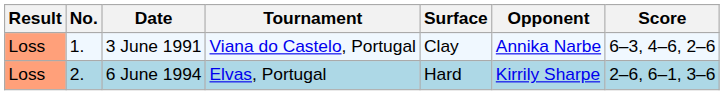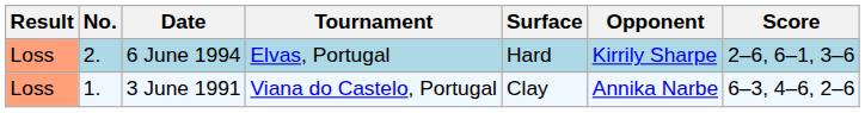 <table class="sortable wikitable" style=font-size:97%>
 <tr>
 <th>Result</th>
 <th>No.</th>
 <th>Date</th>
 <th>Tournament</th>
 <th>Surface</th>
 <th>Opponent</th>
 <th>Score</th>
 </tr>
+<tr bgcolor="lightblue">
+<td style="background:#ffa07a;">Loss</td>
+<td>2.</td>
+<td>6 June 1994</td>
+<td><a href='#'>Elvas</a>, Portugal</td>
+<td>Hard</td>
+<td> <a href='#'>Kirrily Sharpe</a></td>
+<td>2–6, 6–1, 3–6</td>
+</tr>
 <tr style="background:#f0f8ff;">
 <td style="background:#ffa07a;">Loss</td>
 <td>1.</td>
 <td>3 June 1991</td>
 <td><a href='#'>Viana do Castelo</a>, Portugal</td>
 <td>Clay</td>
 <td> <a href='#'>Annika Narbe</a></td>
 <td>6–3, 4–6, 2–6</td>
 </tr>
-<tr bgcolor="lightblue">
-<td style="background:#ffa07a;">Loss</td>
-<td>2.</td>
-<td>6 June 1994</td>
-<td><a href='#'>Elvas</a>, Portugal</td>
-<td>Hard</td>
-<td> <a href='#'>Kirrily Sharpe</a></td>
-<td>2–6, 6–1, 3–6</td>
-</tr>
 </table>
